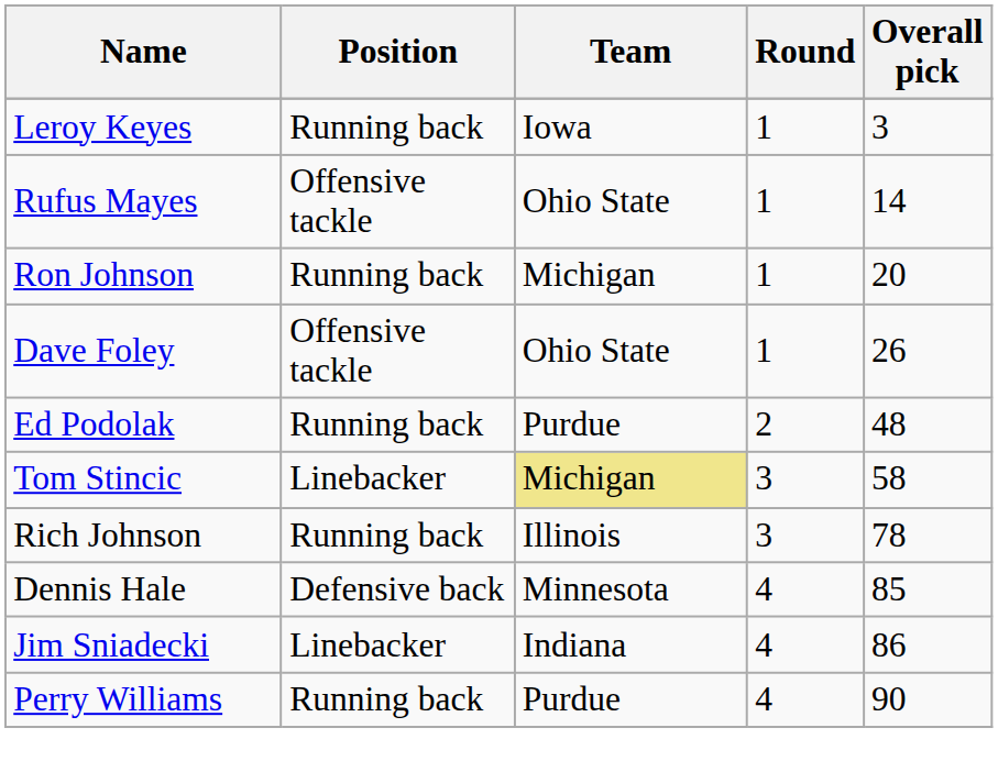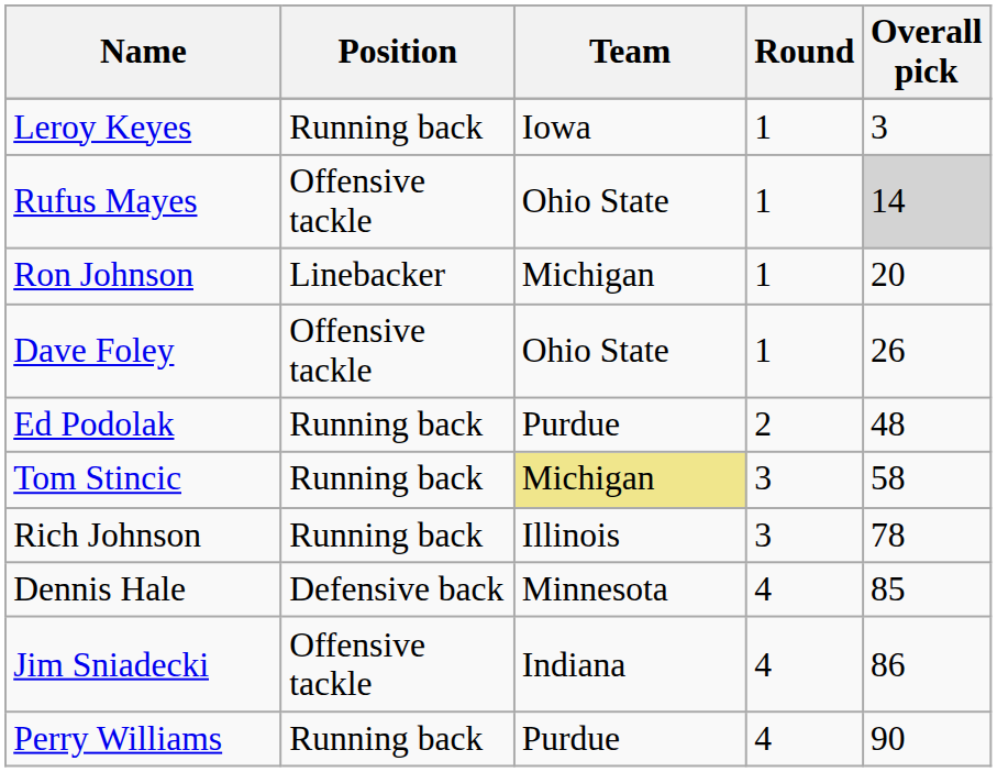 <table class="sortable wikitable">
 <tr>
 <th width="120">Name</th>
 <th width="100">Position</th>
 <th width="100">Team</th>
 <th width="25">Round</th>
 <th width="25">Overall pick</th>
 </tr>
 <tr align="left" bgcolor="">
 </tr>
 <tr>
 <td><a href='#'>Leroy Keyes</a></td>
 <td>Running back</td>
 <td>Iowa</td>
 <td>1</td>
 <td>3</td>
 </tr>
 <tr>
 <td><a href='#'>Rufus Mayes</a></td>
 <td>Offensive tackle</td>
 <td>Ohio State</td>
 <td>1</td>
-<td>14</td>
+<td style="background: lightgrey;">14</td>
 </tr>
 <tr>
 <td><a href='#'>Ron Johnson</a></td>
-<td>Running back</td>
+<td>Linebacker</td>
 <td>Michigan</td>
 <td>1</td>
 <td>20</td>
 </tr>
 <tr>
 <td><a href='#'>Dave Foley</a></td>
 <td>Offensive tackle</td>
 <td>Ohio State</td>
 <td>1</td>
 <td>26</td>
 </tr>
 <tr>
 <td><a href='#'>Ed Podolak</a></td>
 <td>Running back</td>
 <td>Purdue</td>
 <td>2</td>
 <td>48</td>
 </tr>
 <tr>
 <td><a href='#'>Tom Stincic</a></td>
-<td>Linebacker</td>
+<td>Running back</td>
 <td style="background: khaki;">Michigan</td>
 <td>3</td>
 <td>58</td>
 </tr>
 <tr>
 <td>Rich Johnson</td>
 <td>Running back</td>
 <td>Illinois</td>
 <td>3</td>
 <td>78</td>
 </tr>
 <tr>
 <td>Dennis Hale</td>
 <td>Defensive back</td>
 <td>Minnesota</td>
 <td>4</td>
 <td>85</td>
 </tr>
 <tr>
 <td><a href='#'>Jim Sniadecki</a></td>
-<td>Linebacker</td>
+<td>Offensive tackle</td>
 <td>Indiana</td>
 <td>4</td>
 <td>86</td>
 </tr>
 <tr>
 <td><a href='#'>Perry Williams</a></td>
 <td>Running back</td>
 <td>Purdue</td>
 <td>4</td>
 <td>90</td>
 </tr>
 </table>
